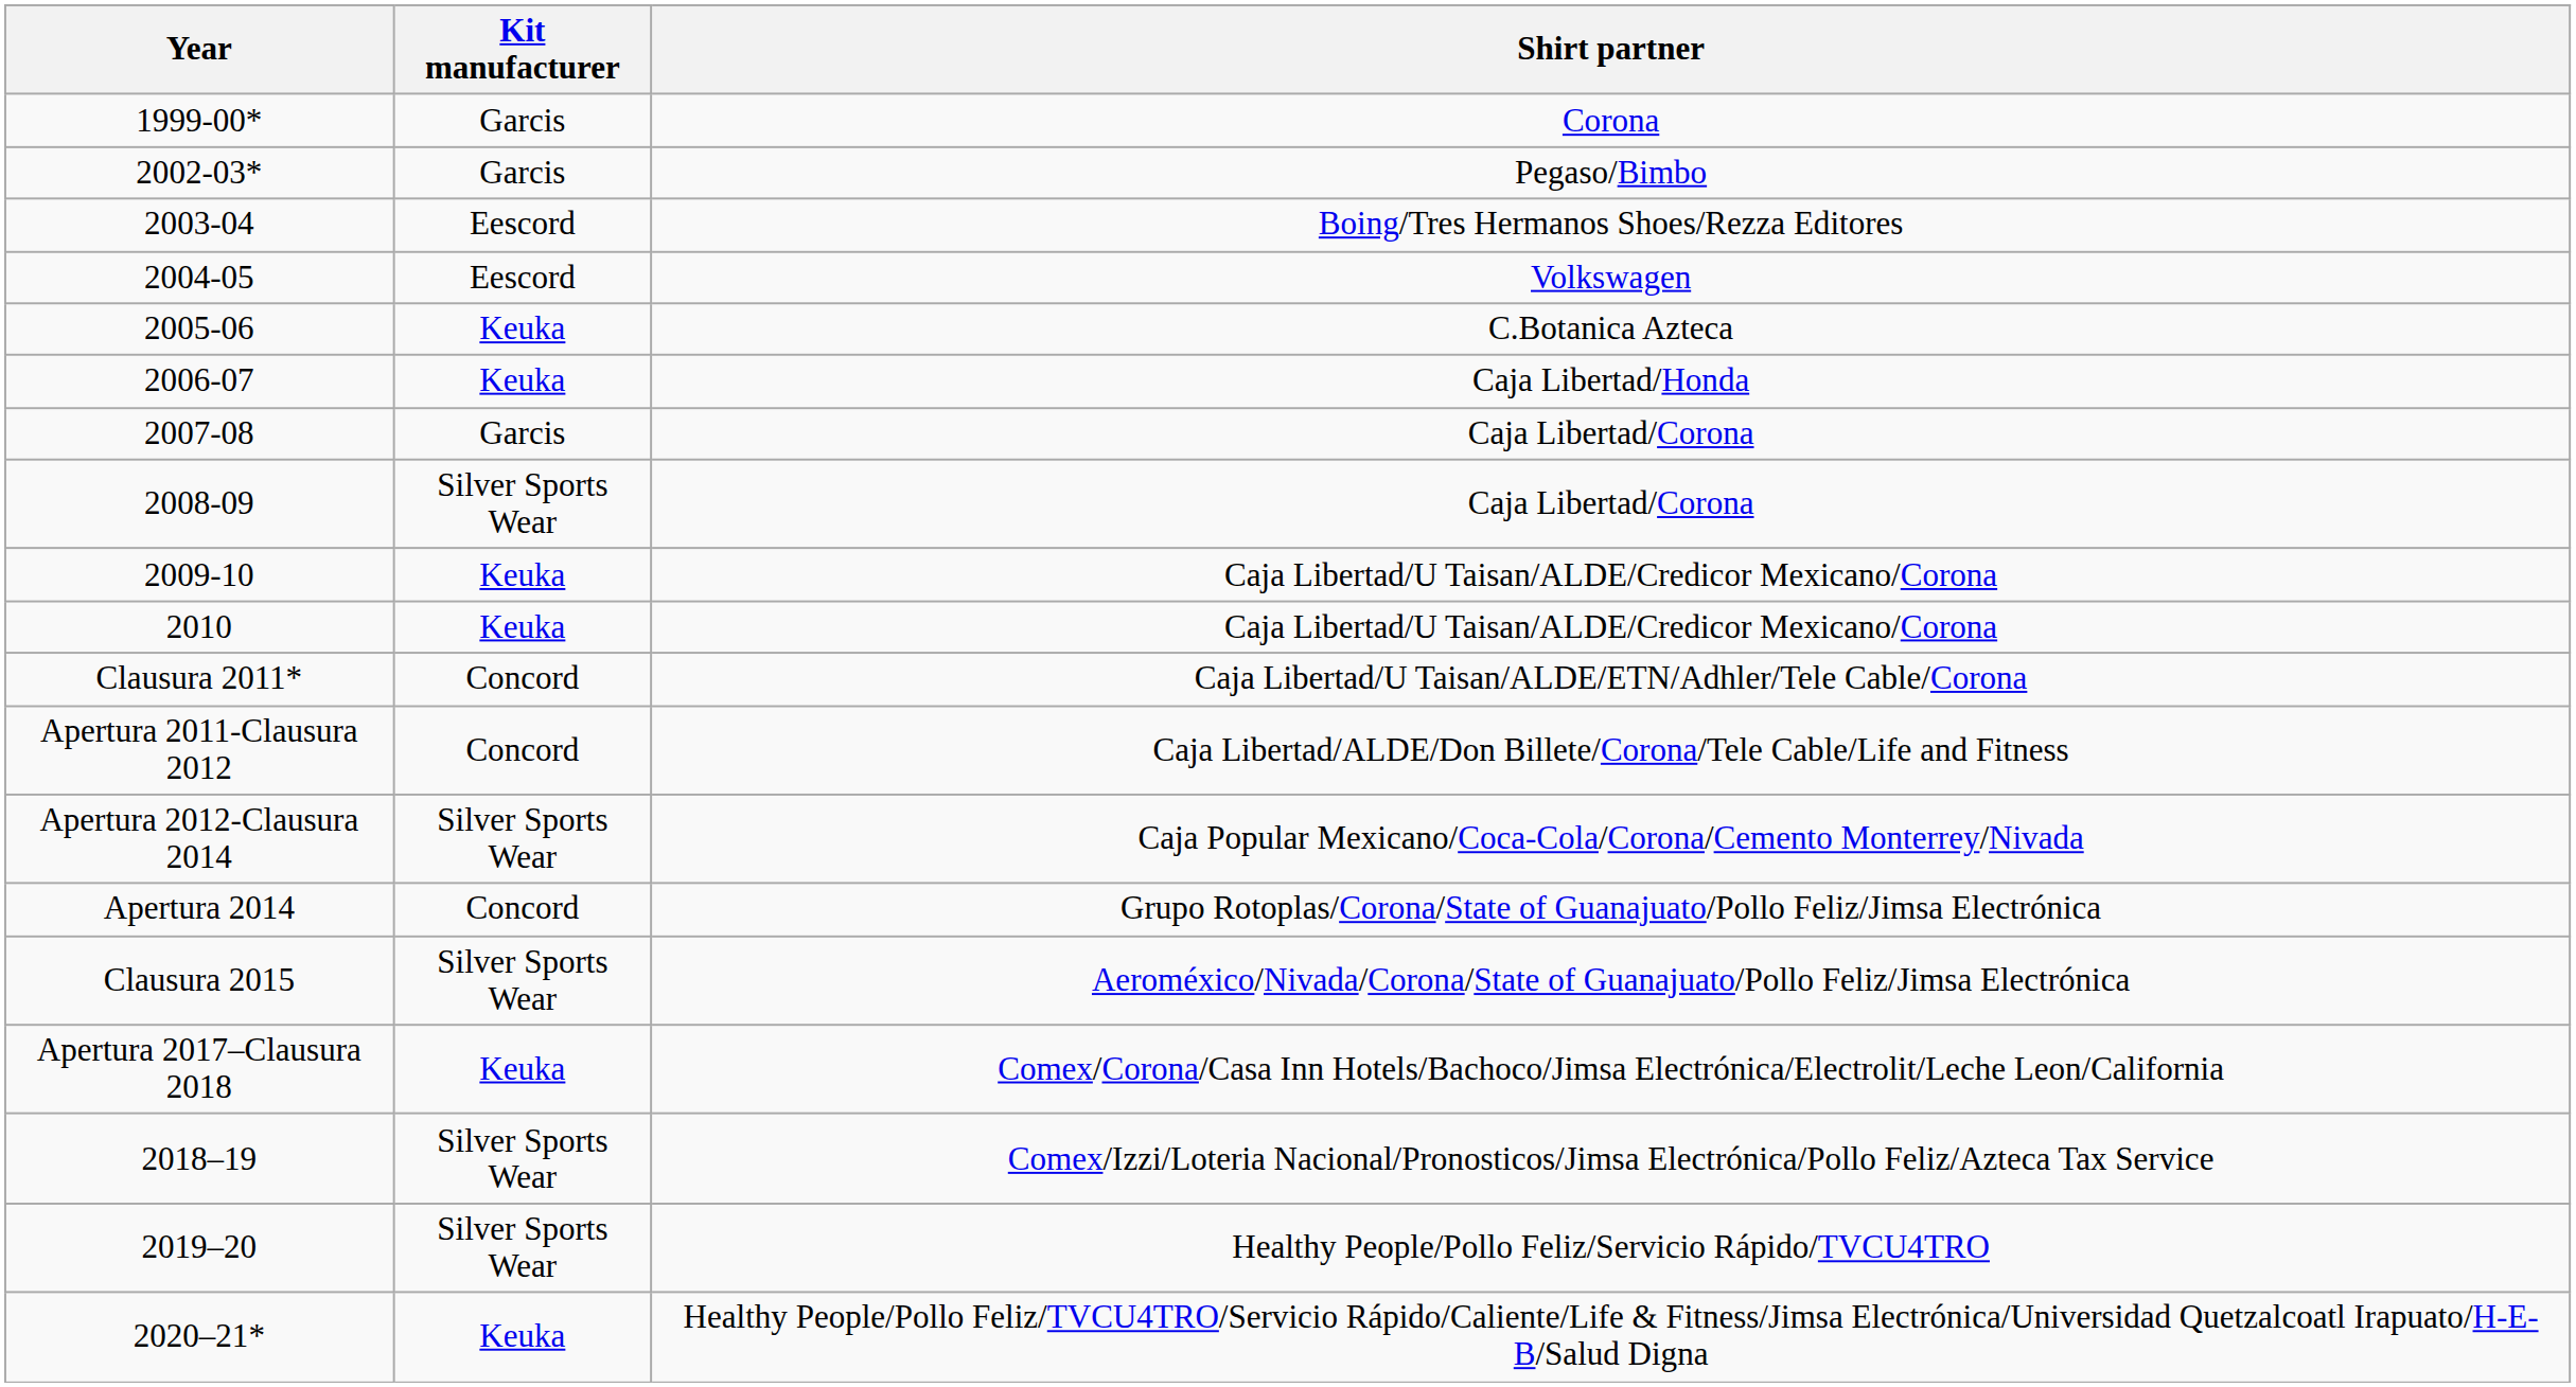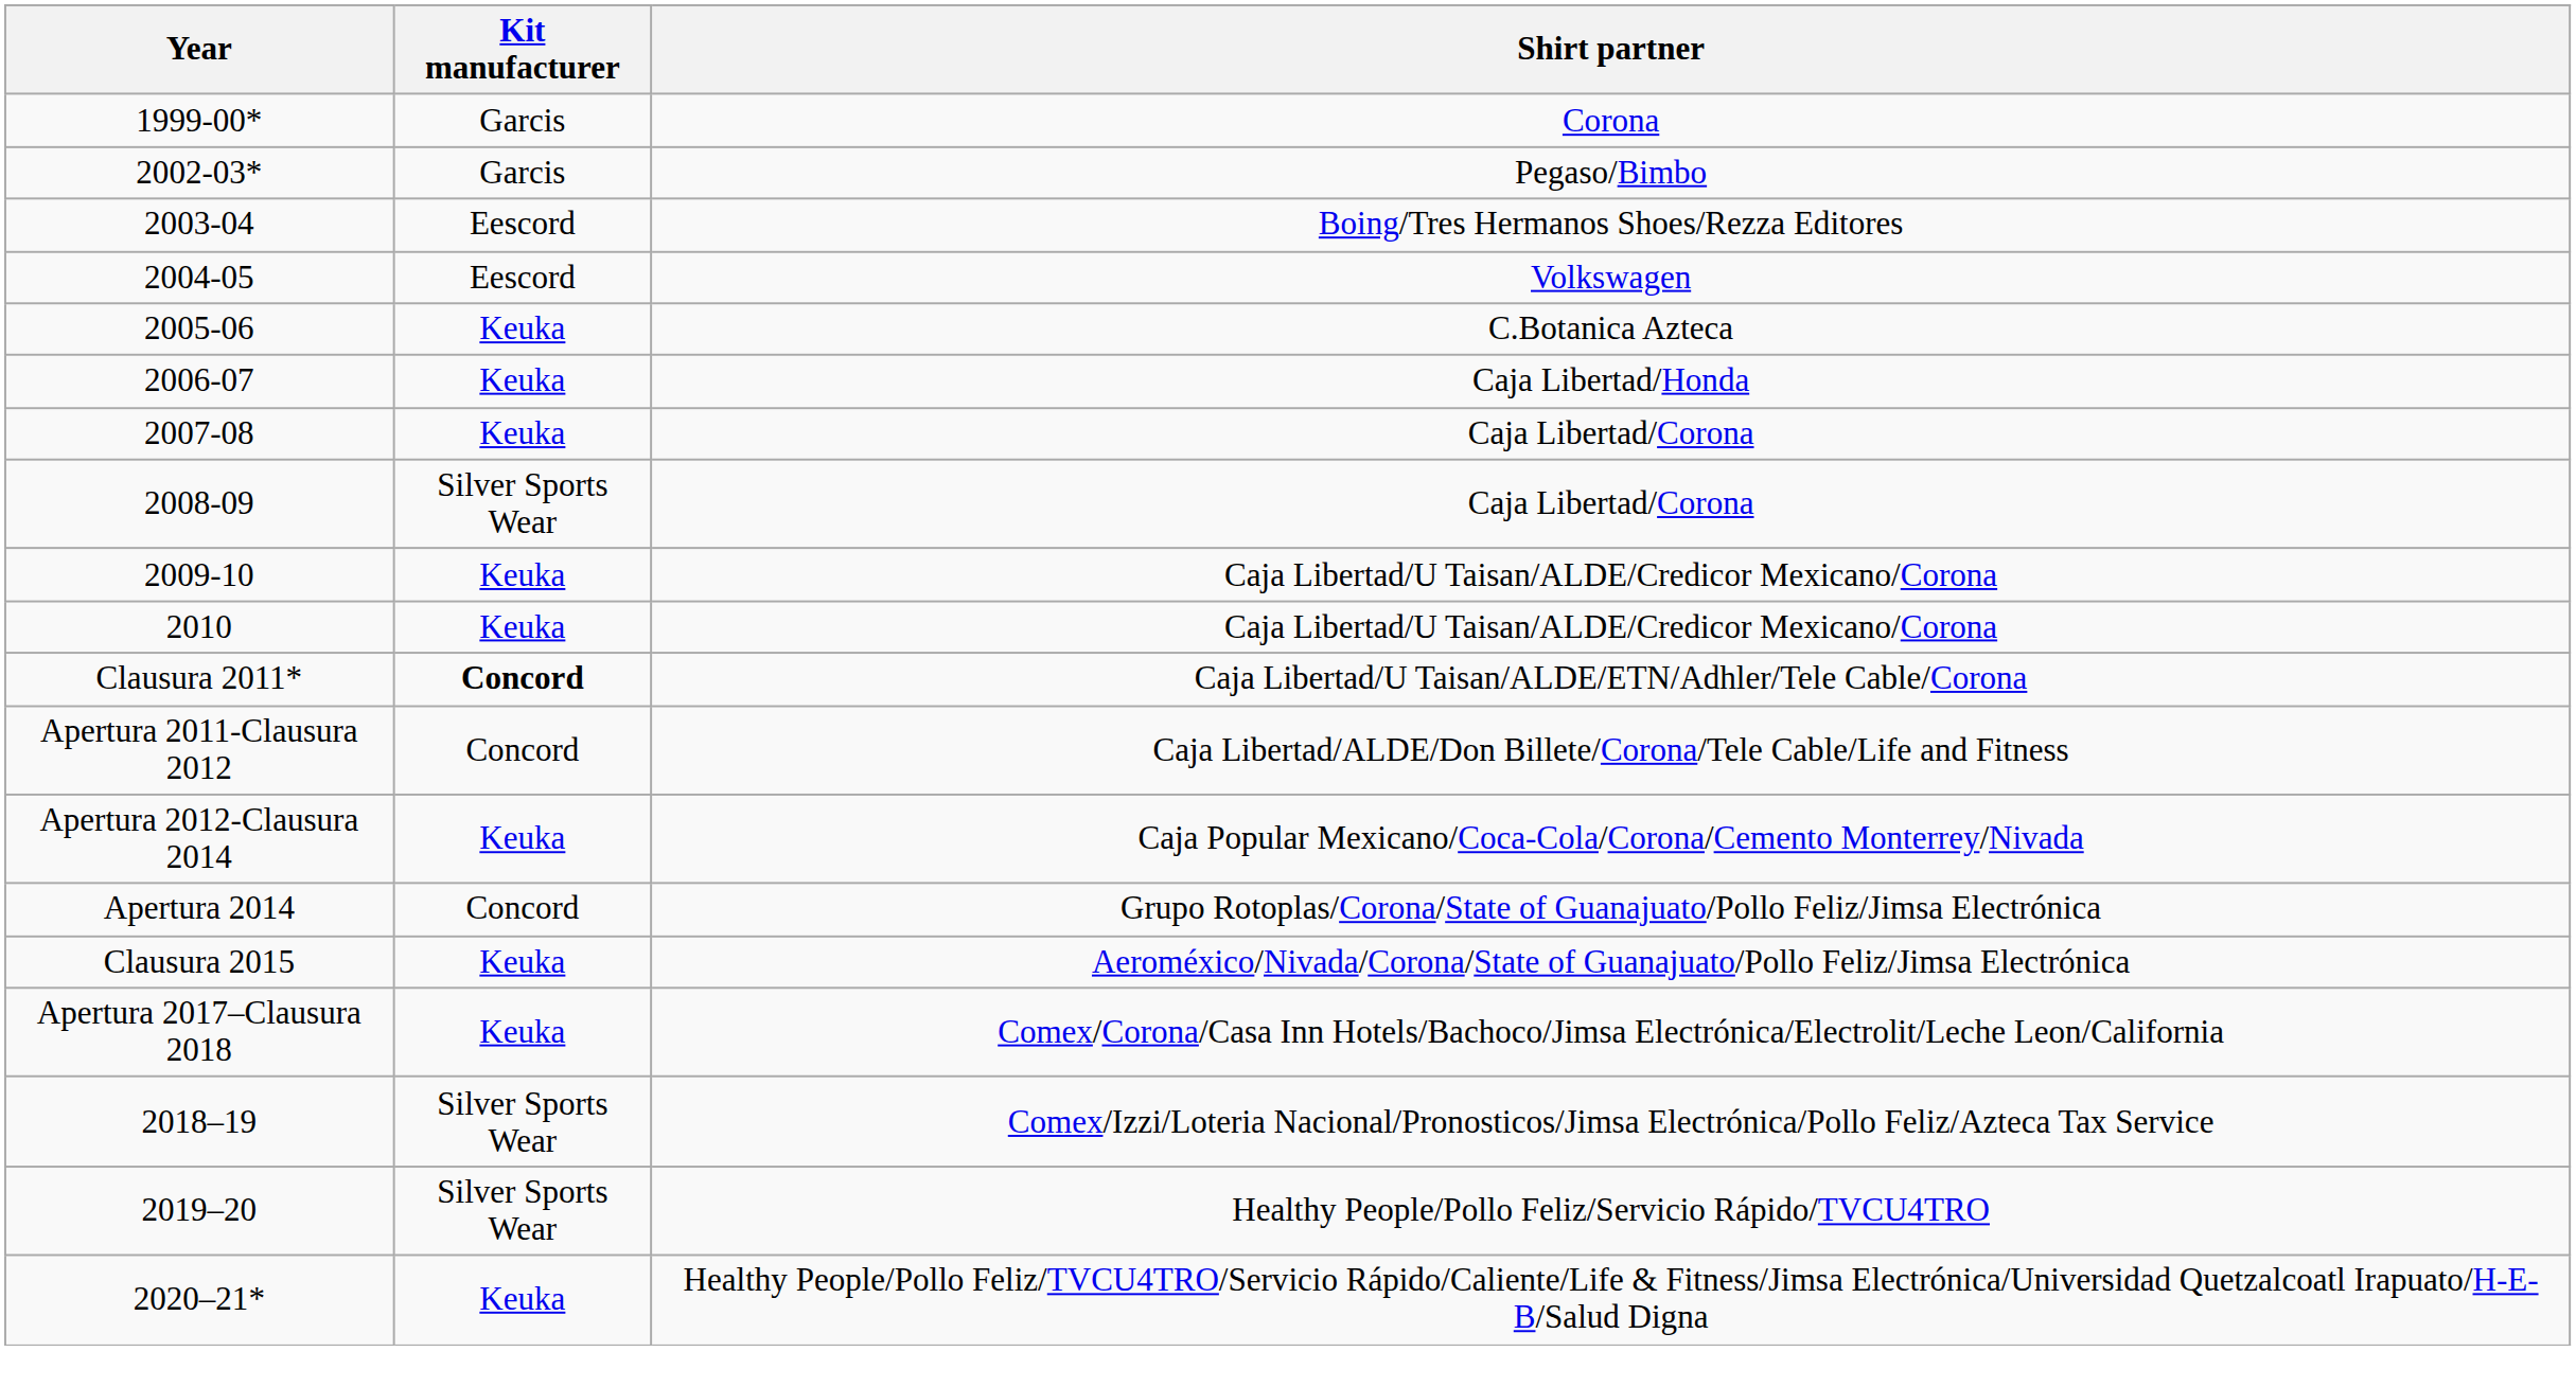 <table class="wikitable" style="text-align: center">
 <tr>
 <th>Year</th>
 <th><a href='#'>Kit</a> manufacturer</th>
 <th>Shirt partner</th>
 </tr>
 <tr>
 <td>1999-00*</td>
 <td>Garcis</td>
 <td><a href='#'>Corona</a></td>
 </tr>
 <tr>
 <td>2002-03*</td>
 <td>Garcis</td>
 <td>Pegaso/<a href='#'>Bimbo</a></td>
 </tr>
 <tr>
 <td>2003-04</td>
 <td>Eescord</td>
 <td><a href='#'>Boing</a>/Tres Hermanos Shoes/Rezza Editores</td>
 </tr>
 <tr>
 <td>2004-05</td>
 <td>Eescord</td>
 <td><a href='#'>Volkswagen</a></td>
 </tr>
 <tr>
 <td>2005-06</td>
 <td><a href='#'>Keuka</a></td>
 <td>C.Botanica Azteca</td>
 </tr>
 <tr>
 <td>2006-07</td>
 <td><a href='#'>Keuka</a></td>
 <td>Caja Libertad/<a href='#'>Honda</a></td>
 </tr>
 <tr>
 <td>2007-08</td>
-<td>Garcis</td>
+<td><a href='#'>Keuka</a></td>
 <td>Caja Libertad/<a href='#'>Corona</a></td>
 </tr>
 <tr>
 <td>2008-09</td>
 <td>Silver Sports Wear</td>
 <td>Caja Libertad/<a href='#'>Corona</a></td>
 </tr>
 <tr>
 <td>2009-10</td>
 <td><a href='#'>Keuka</a></td>
 <td>Caja Libertad/U Taisan/ALDE/Credicor Mexicano/<a href='#'>Corona</a></td>
 </tr>
 <tr>
 <td>2010</td>
 <td><a href='#'>Keuka</a></td>
 <td>Caja Libertad/U Taisan/ALDE/Credicor Mexicano/<a href='#'>Corona</a></td>
 </tr>
 <tr>
 <td>Clausura 2011*</td>
-<td>Concord</td>
+<td><strong>Concord</strong></td>
 <td>Caja Libertad/U Taisan/ALDE/ETN/Adhler/Tele Cable/<a href='#'>Corona</a></td>
 </tr>
 <tr>
 <td>Apertura 2011-Clausura 2012</td>
 <td>Concord</td>
 <td>Caja Libertad/ALDE/Don Billete/<a href='#'>Corona</a>/Tele Cable/Life and Fitness</td>
 </tr>
 <tr>
 <td>Apertura 2012-Clausura 2014</td>
-<td>Silver Sports Wear</td>
+<td><a href='#'>Keuka</a></td>
 <td>Caja Popular Mexicano/<a href='#'>Coca-Cola</a>/<a href='#'>Corona</a>/<a href='#'>Cemento Monterrey</a>/<a href='#'>Nivada</a></td>
 </tr>
 <tr>
 <td>Apertura 2014</td>
 <td>Concord</td>
 <td>Grupo Rotoplas/<a href='#'>Corona</a>/<a href='#'>State of Guanajuato</a>/Pollo Feliz/Jimsa Electrónica</td>
 </tr>
 <tr>
 <td>Clausura 2015</td>
-<td>Silver Sports Wear</td>
+<td><a href='#'>Keuka</a></td>
 <td><a href='#'>Aeroméxico</a>/<a href='#'>Nivada</a>/<a href='#'>Corona</a>/<a href='#'>State of Guanajuato</a>/Pollo Feliz/Jimsa Electrónica</td>
 </tr>
 <tr>
 <td>Apertura 2017–Clausura 2018</td>
 <td><a href='#'>Keuka</a></td>
 <td><a href='#'>Comex</a>/<a href='#'>Corona</a>/Casa Inn Hotels/Bachoco/Jimsa Electrónica/Electrolit/Leche Leon/California</td>
 </tr>
 <tr>
 <td>2018–19</td>
 <td>Silver Sports Wear</td>
 <td><a href='#'>Comex</a>/Izzi/Loteria Nacional/Pronosticos/Jimsa Electrónica/Pollo Feliz/Azteca Tax Service</td>
 </tr>
 <tr>
 <td>2019–20</td>
 <td>Silver Sports Wear</td>
 <td>Healthy People/Pollo Feliz/Servicio Rápido/<a href='#'>TVCU4TRO</a></td>
 </tr>
 <tr>
 <td>2020–21*</td>
 <td><a href='#'>Keuka</a></td>
 <td>Healthy People/Pollo Feliz/<a href='#'>TVCU4TRO</a>/Servicio Rápido/Caliente/Life & Fitness/Jimsa Electrónica/Universidad Quetzalcoatl Irapuato/<a href='#'>H-E-B</a>/Salud Digna</td>
 </tr>
 </table>
